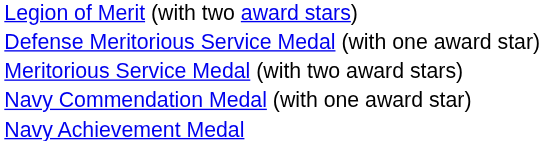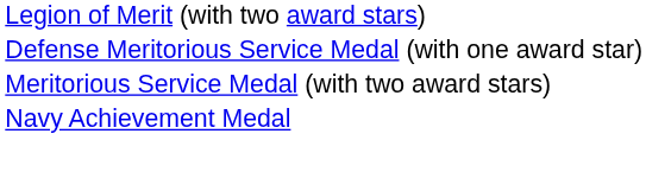 <table>
 <tr>
 <td></td>
 <td><a href='#'>Legion of Merit</a> (with two <a href='#'>award stars</a>)</td>
 </tr>
 <tr>
 <td></td>
 <td><a href='#'>Defense Meritorious Service Medal</a> (with one award star)</td>
 </tr>
 <tr>
 <td></td>
 <td><a href='#'>Meritorious Service Medal</a> (with two award stars)</td>
 </tr>
 <tr>
 <td></td>
-<td><a href='#'>Navy Commendation Medal</a> (with one award star)</td>
-</tr>
-<tr>
-<td></td>
 <td><a href='#'>Navy Achievement Medal</a></td>
 </tr>
 </table>
